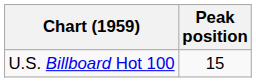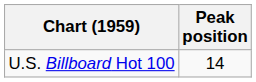 <table class="wikitable sortable">
 <tr>
 <th>Chart (1959)</th>
 <th>Peak<br>position</th>
 </tr>
 <tr>
 <td>U.S. <a href='#'><em>Billboard</em> Hot 100</a></td>
-<td align="center">15</td>
+<td align="center">14</td>
 </tr>
 </table>
